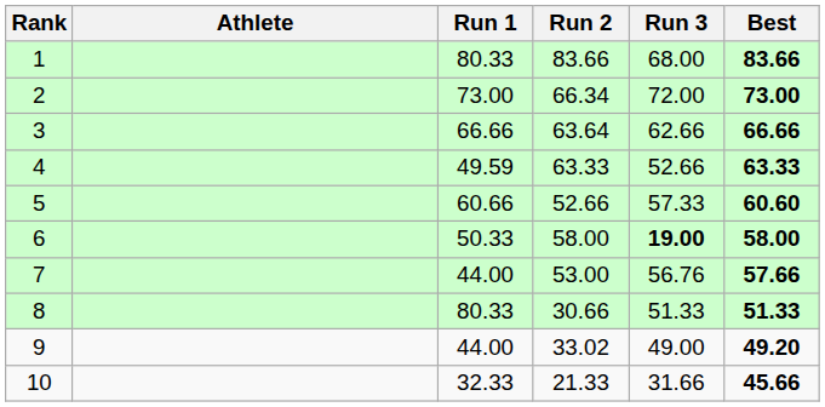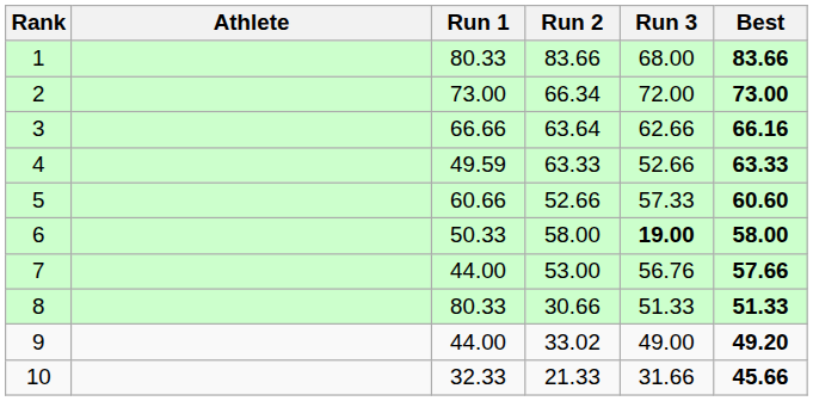 <table class=wikitable style="text-align:center">
 <tr>
 <th width=40>Rank</th>
 <th width=250>Athlete</th>
 <th width=60>Run 1</th>
 <th width=60>Run 2</th>
 <th width=60>Run 3</th>
 <th width=60>Best</th>
 </tr>
 <tr bgcolor="ccffcc">
 <td>1</td>
 <td align=left></td>
 <td>80.33</td>
 <td>83.66</td>
 <td>68.00</td>
 <td><strong>83.66</strong></td>
 </tr>
 <tr bgcolor="ccffcc">
 <td>2</td>
 <td align=left></td>
 <td>73.00</td>
 <td>66.34</td>
 <td>72.00</td>
 <td><strong>73.00</strong></td>
 </tr>
 <tr bgcolor="ccffcc">
 <td>3</td>
 <td align=left></td>
 <td>66.66</td>
 <td>63.64</td>
 <td>62.66</td>
-<td><strong>66.66</strong></td>
+<td><strong>66.16</strong></td>
 </tr>
 <tr bgcolor="ccffcc">
 <td>4</td>
 <td align=left></td>
 <td>49.59</td>
 <td>63.33</td>
 <td>52.66</td>
 <td><strong>63.33</strong></td>
 </tr>
 <tr bgcolor="ccffcc">
 <td>5</td>
 <td align=left></td>
 <td>60.66</td>
 <td>52.66</td>
 <td>57.33</td>
 <td><strong>60.60</strong></td>
 </tr>
 <tr bgcolor="ccffcc">
 <td>6</td>
 <td align=left></td>
 <td>50.33</td>
 <td>58.00</td>
 <td><strong>19.00</strong></td>
 <td><strong>58.00</strong></td>
 </tr>
 <tr bgcolor="ccffcc">
 <td>7</td>
 <td align=left></td>
 <td>44.00</td>
 <td>53.00</td>
 <td>56.76</td>
 <td><strong>57.66</strong></td>
 </tr>
 <tr bgcolor="ccffcc">
 <td>8</td>
 <td align=left></td>
 <td>80.33</td>
 <td>30.66</td>
 <td>51.33</td>
 <td><strong>51.33</strong></td>
 </tr>
 <tr>
 <td>9</td>
 <td align=left></td>
 <td>44.00</td>
 <td>33.02</td>
 <td>49.00</td>
 <td><strong>49.20</strong></td>
 </tr>
 <tr>
 <td>10</td>
 <td align=left></td>
 <td>32.33</td>
 <td>21.33</td>
 <td>31.66</td>
 <td><strong>45.66</strong></td>
 </tr>
 </table>
